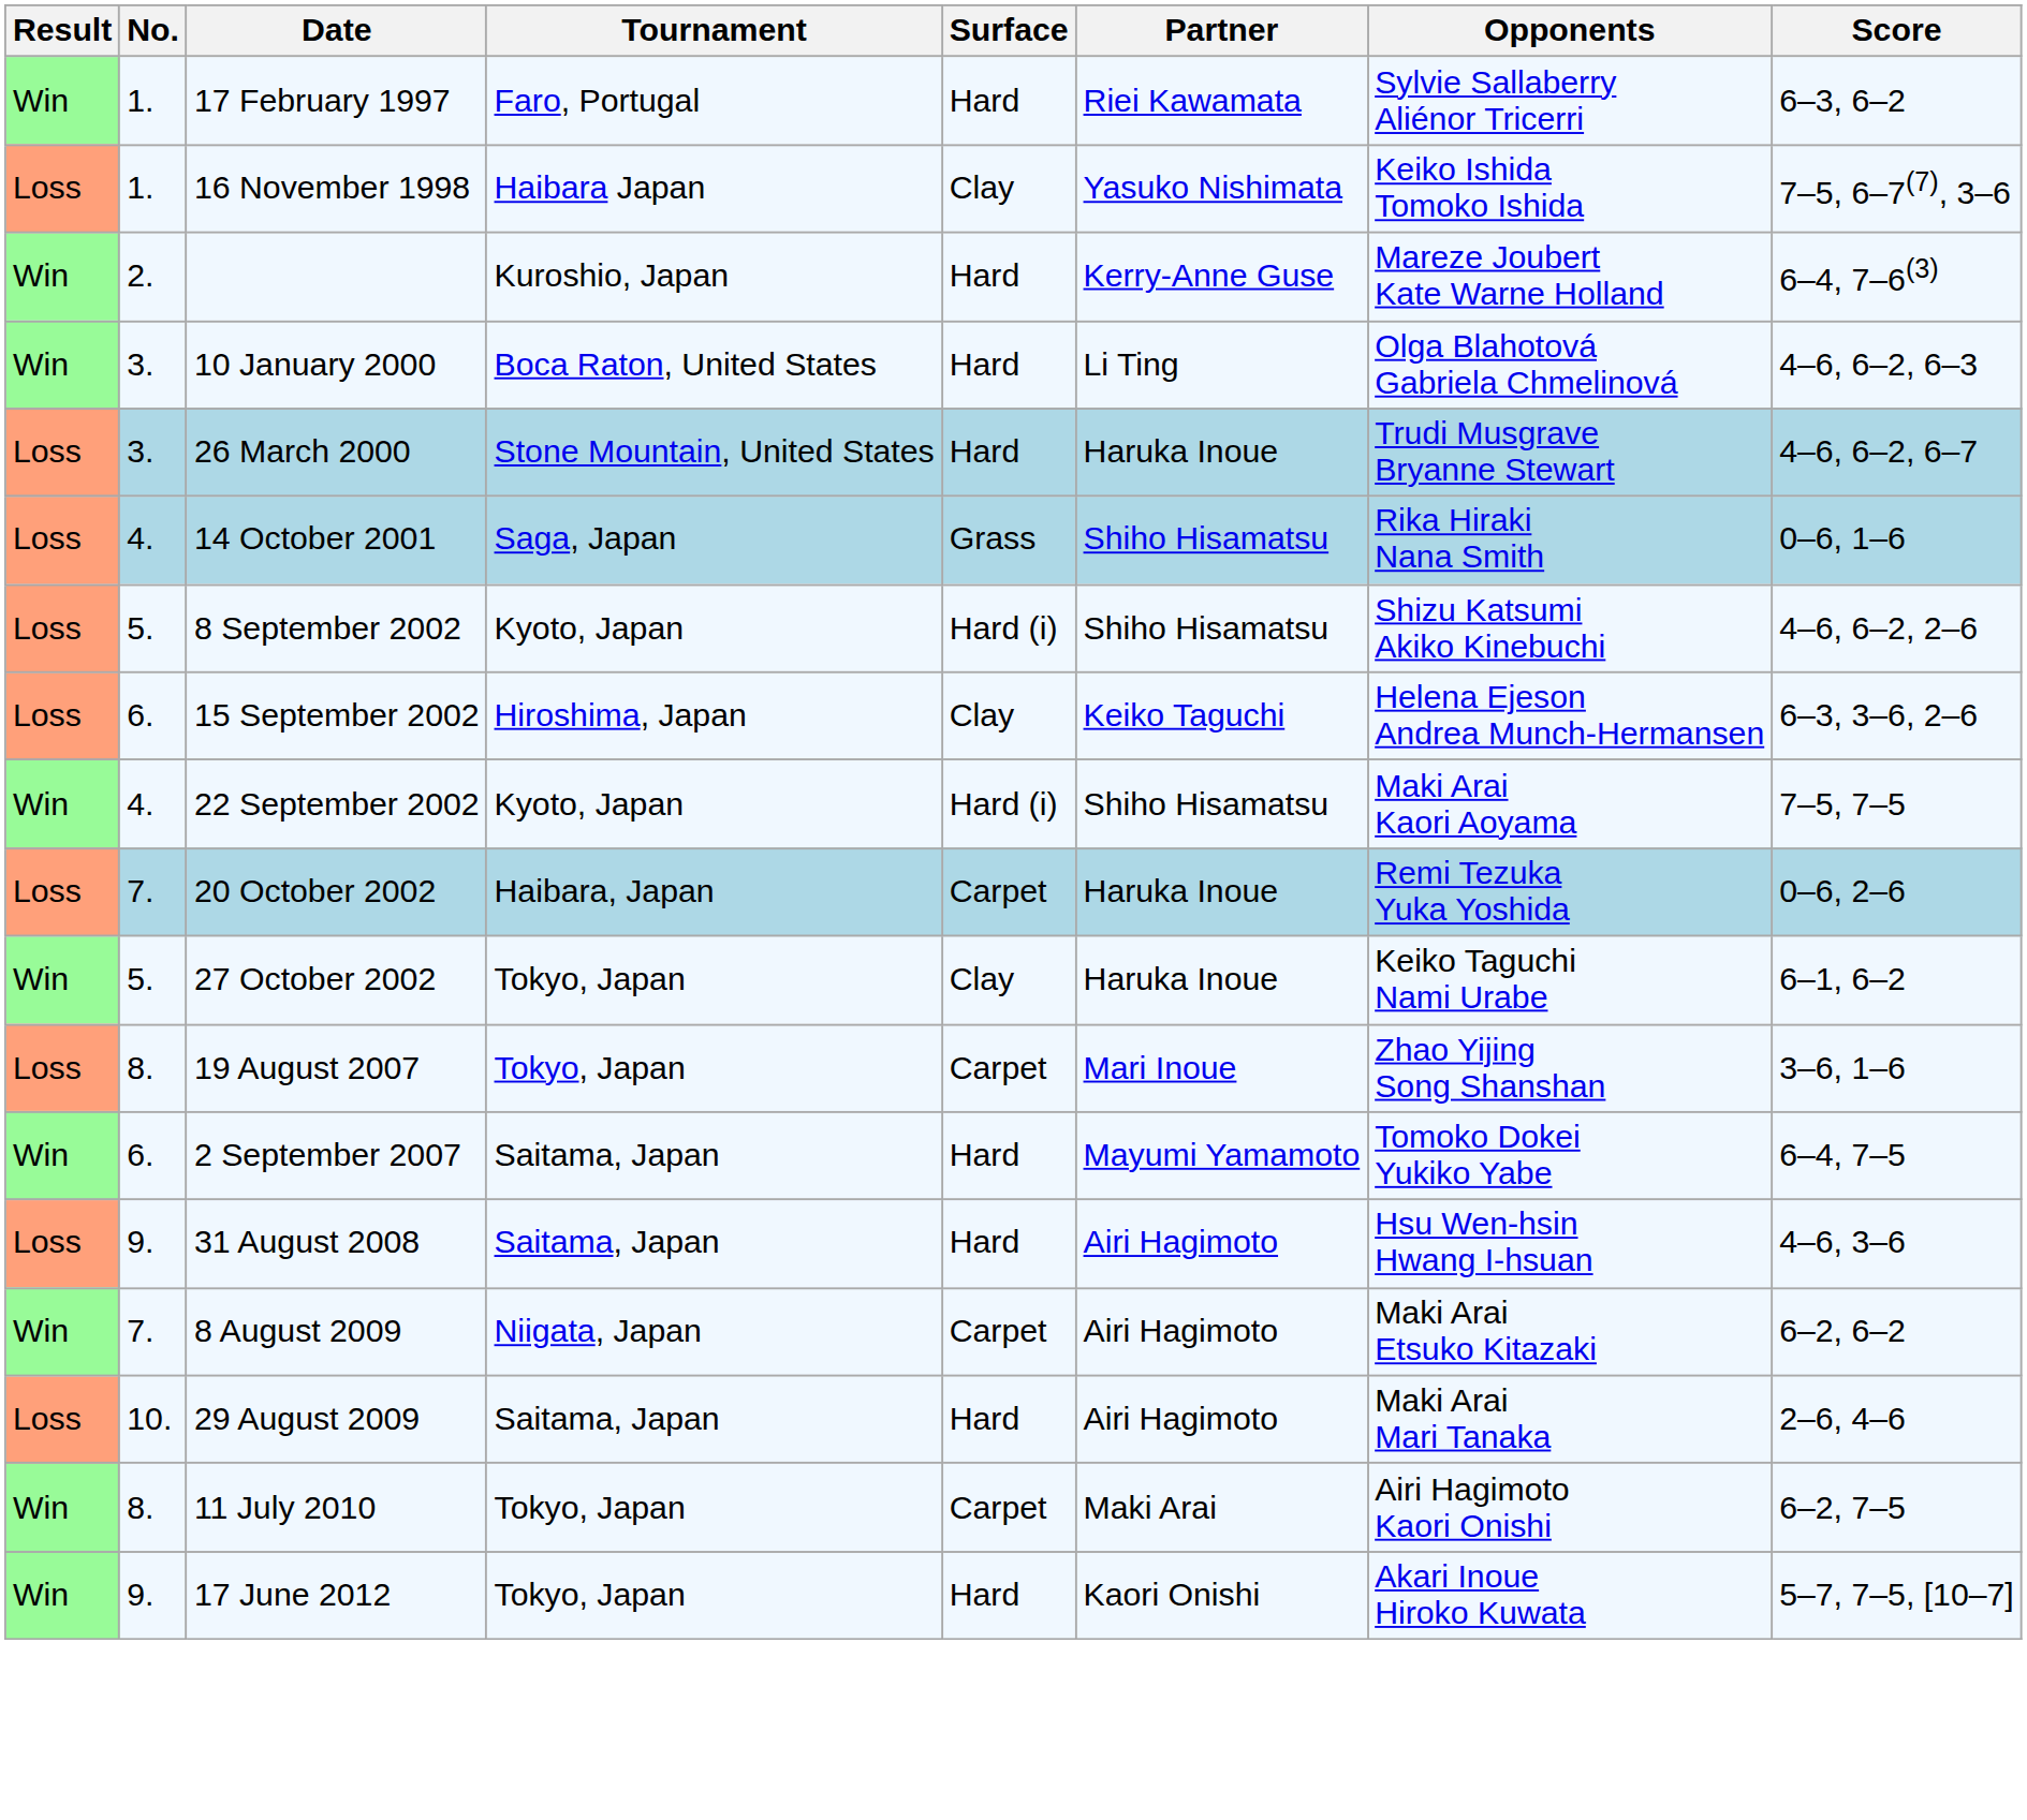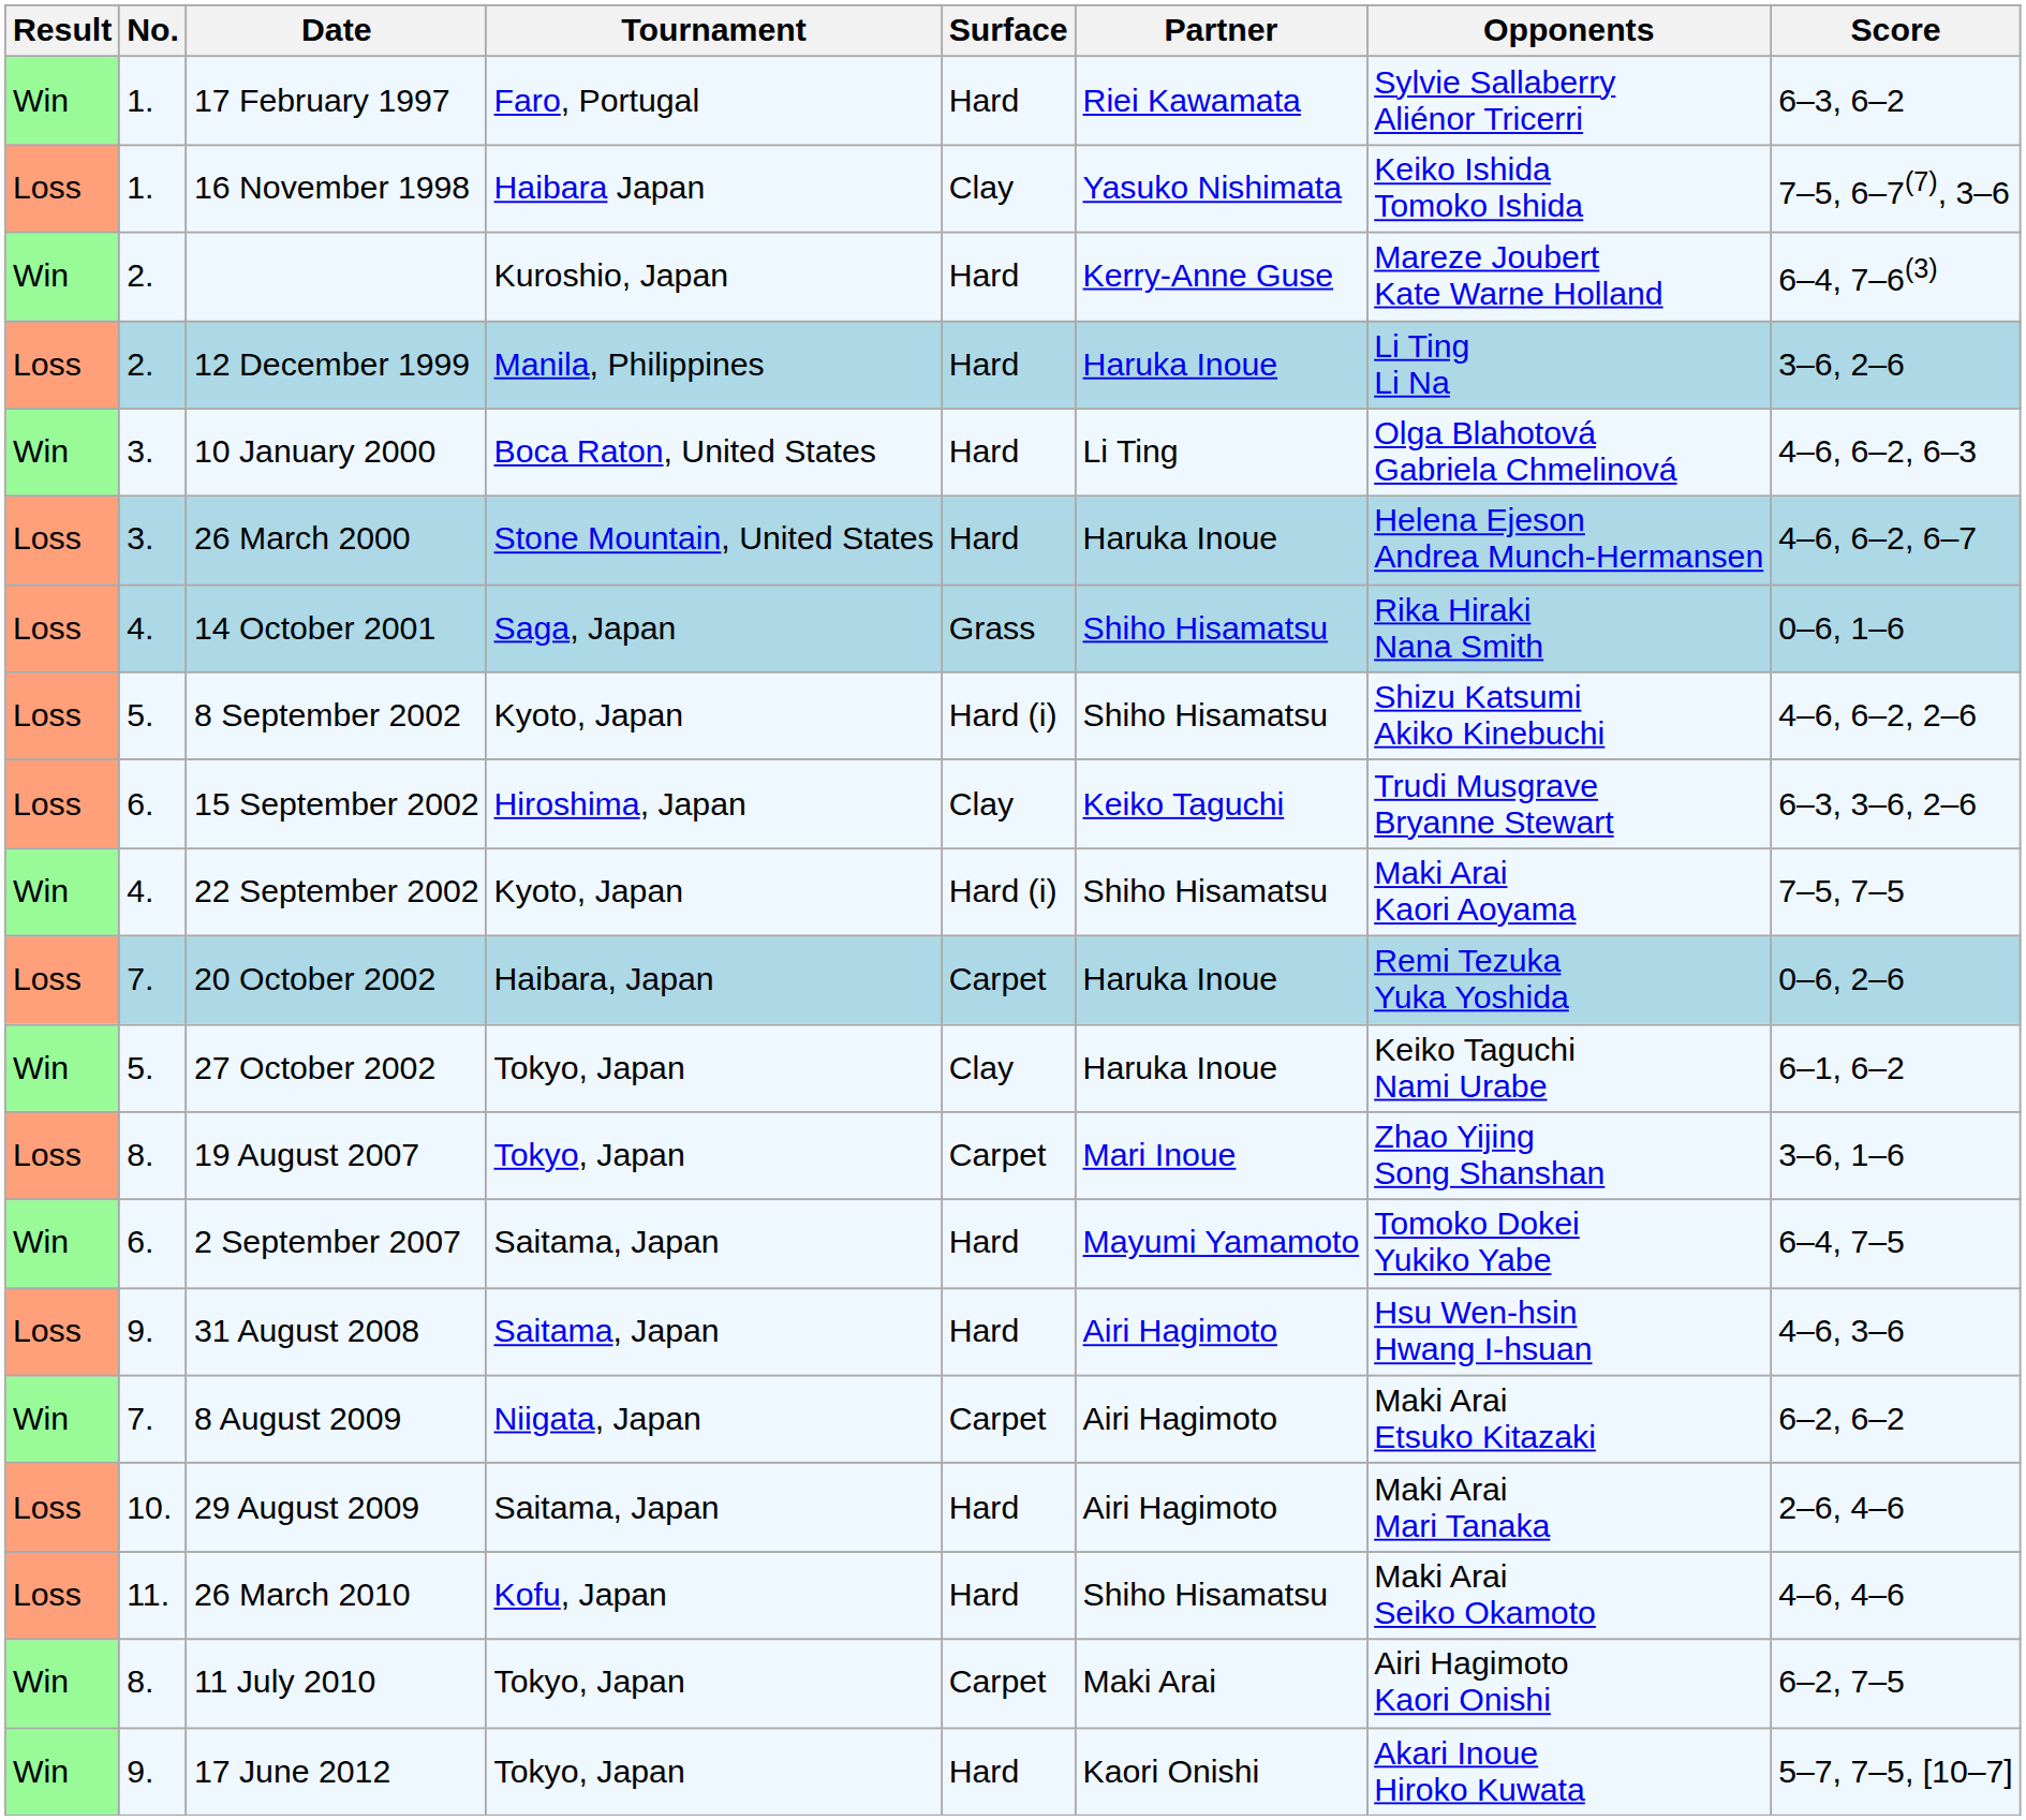 <table class="sortable wikitable">
 <tr>
 <th>Result</th>
 <th>No.</th>
 <th>Date</th>
 <th>Tournament</th>
 <th>Surface</th>
 <th>Partner</th>
 <th>Opponents</th>
 <th class="unsortable">Score</th>
 </tr>
 <tr style="background:#f0f8ff;">
 <td style="background:#98fb98;">Win</td>
 <td>1.</td>
 <td>17 February 1997</td>
 <td><a href='#'>Faro</a>, Portugal</td>
 <td>Hard</td>
 <td> <a href='#'>Riei Kawamata</a></td>
 <td> <a href='#'>Sylvie Sallaberry</a> <br>  <a href='#'>Aliénor Tricerri</a></td>
 <td>6–3, 6–2</td>
 </tr>
 <tr bgcolor="#f0f8ff">
 <td style="background:#ffa07a;">Loss</td>
 <td>1.</td>
 <td>16 November 1998</td>
 <td><a href='#'>Haibara</a> Japan</td>
 <td>Clay</td>
 <td> <a href='#'>Yasuko Nishimata</a></td>
 <td> <a href='#'>Keiko Ishida</a><br> <a href='#'>Tomoko Ishida</a></td>
 <td>7–5, 6–7<sup>(7)</sup>, 3–6</td>
 </tr>
 <tr bgcolor=#f0f8ff>
 <td style="background:#98fb98;">Win</td>
 <td>2.</td>
 <td></td>
 <td>Kuroshio, Japan</td>
 <td>Hard</td>
 <td> <a href='#'>Kerry-Anne Guse</a></td>
 <td> <a href='#'>Mareze Joubert</a> <br>  <a href='#'>Kate Warne Holland</a></td>
 <td>6–4, 7–6<sup>(3)</sup></td>
 </tr>
+<tr style="background:lightblue;">
+<td style="background:#ffa07a;">Loss</td>
+<td>2.</td>
+<td>12 December 1999</td>
+<td><a href='#'>Manila</a>, Philippines</td>
+<td>Hard</td>
+<td> <a href='#'>Haruka Inoue</a></td>
+<td> <a href='#'>Li Ting</a> <br>  <a href='#'>Li Na</a></td>
+<td>3–6, 2–6</td>
+</tr>
 <tr style="background:#f0f8ff;">
 <td style="background:#98fb98;">Win</td>
 <td>3.</td>
 <td>10 January 2000</td>
 <td><a href='#'>Boca Raton</a>, United States</td>
 <td>Hard</td>
 <td> Li Ting</td>
 <td> <a href='#'>Olga Blahotová</a> <br>  <a href='#'>Gabriela Chmelinová</a></td>
 <td>4–6, 6–2, 6–3</td>
 </tr>
 <tr style="background:lightblue;">
 <td style="background:#ffa07a;">Loss</td>
 <td>3.</td>
 <td>26 March 2000</td>
 <td><a href='#'>Stone Mountain</a>, United States</td>
 <td>Hard</td>
 <td> Haruka Inoue</td>
-<td> <a href='#'>Trudi Musgrave</a> <br>  <a href='#'>Bryanne Stewart</a></td>
+<td> <a href='#'>Helena Ejeson</a> <br>  <a href='#'>Andrea Munch-Hermansen</a></td>
 <td>4–6, 6–2, 6–7</td>
 </tr>
 <tr style="background:lightblue;">
 <td style="background:#ffa07a;">Loss</td>
 <td>4.</td>
 <td>14 October 2001</td>
 <td><a href='#'>Saga</a>, Japan</td>
 <td>Grass</td>
 <td> <a href='#'>Shiho Hisamatsu</a></td>
 <td> <a href='#'>Rika Hiraki</a> <br>  <a href='#'>Nana Smith</a></td>
 <td>0–6, 1–6</td>
 </tr>
 <tr style="background:#f0f8ff;">
 <td style="background:#ffa07a;">Loss</td>
 <td>5.</td>
 <td>8 September 2002</td>
 <td>Kyoto, Japan</td>
 <td>Hard (i)</td>
 <td> Shiho Hisamatsu</td>
 <td> <a href='#'>Shizu Katsumi</a> <br>  <a href='#'>Akiko Kinebuchi</a></td>
 <td>4–6, 6–2, 2–6</td>
 </tr>
 <tr style="background:#f0f8ff;">
 <td style="background:#ffa07a;">Loss</td>
 <td>6.</td>
 <td>15 September 2002</td>
 <td><a href='#'>Hiroshima</a>, Japan</td>
 <td>Clay</td>
 <td> <a href='#'>Keiko Taguchi</a></td>
-<td> <a href='#'>Helena Ejeson</a> <br>  <a href='#'>Andrea Munch-Hermansen</a></td>
+<td> <a href='#'>Trudi Musgrave</a> <br>  <a href='#'>Bryanne Stewart</a></td>
 <td>6–3, 3–6, 2–6</td>
 </tr>
 <tr style="background:#f0f8ff;">
 <td style="background:#98fb98;">Win</td>
 <td>4.</td>
 <td>22 September 2002</td>
 <td>Kyoto, Japan</td>
 <td>Hard (i)</td>
 <td> Shiho Hisamatsu</td>
 <td> <a href='#'>Maki Arai</a> <br>  <a href='#'>Kaori Aoyama</a></td>
 <td>7–5, 7–5</td>
 </tr>
 <tr style="background:lightblue;">
 <td style="background:#ffa07a;">Loss</td>
 <td>7.</td>
 <td>20 October 2002</td>
 <td>Haibara, Japan</td>
 <td>Carpet</td>
 <td> Haruka Inoue</td>
 <td> <a href='#'>Remi Tezuka</a> <br>  <a href='#'>Yuka Yoshida</a></td>
 <td>0–6, 2–6</td>
 </tr>
 <tr style="background:#f0f8ff;">
 <td style="background:#98fb98;">Win</td>
 <td>5.</td>
 <td>27 October 2002</td>
 <td>Tokyo, Japan</td>
 <td>Clay</td>
 <td> Haruka Inoue</td>
 <td> Keiko Taguchi <br>  <a href='#'>Nami Urabe</a></td>
 <td>6–1, 6–2</td>
 </tr>
 <tr style="background:#f0f8ff;">
 <td style="background:#ffa07a;">Loss</td>
 <td>8.</td>
 <td>19 August 2007</td>
 <td><a href='#'>Tokyo</a>, Japan</td>
 <td>Carpet</td>
 <td> <a href='#'>Mari Inoue</a></td>
 <td> <a href='#'>Zhao Yijing</a> <br>  <a href='#'>Song Shanshan</a></td>
 <td>3–6, 1–6</td>
 </tr>
 <tr style="background:#f0f8ff;">
 <td style="background:#98fb98;">Win</td>
 <td>6.</td>
 <td>2 September 2007</td>
 <td>Saitama, Japan</td>
 <td>Hard</td>
 <td> <a href='#'>Mayumi Yamamoto</a></td>
 <td> <a href='#'>Tomoko Dokei</a> <br>  <a href='#'>Yukiko Yabe</a></td>
 <td>6–4, 7–5</td>
 </tr>
 <tr style="background:#f0f8ff;">
 <td style="background:#ffa07a;">Loss</td>
 <td>9.</td>
 <td>31 August 2008</td>
 <td><a href='#'>Saitama</a>, Japan</td>
 <td>Hard</td>
 <td> <a href='#'>Airi Hagimoto</a></td>
 <td> <a href='#'>Hsu Wen-hsin</a> <br>  <a href='#'>Hwang I-hsuan</a></td>
 <td>4–6, 3–6</td>
 </tr>
 <tr bgcolor="#f0f8ff">
 <td style="background:#98fb98;">Win</td>
 <td>7.</td>
 <td>8 August 2009</td>
 <td><a href='#'>Niigata</a>, Japan</td>
 <td>Carpet</td>
 <td> Airi Hagimoto</td>
 <td> Maki Arai<br> <a href='#'>Etsuko Kitazaki</a></td>
 <td>6–2, 6–2</td>
 </tr>
 <tr bgcolor="#f0f8ff">
 <td style="background:#ffa07a;">Loss</td>
 <td>10.</td>
 <td>29 August 2009</td>
 <td>Saitama, Japan</td>
 <td>Hard</td>
 <td> Airi Hagimoto</td>
 <td> Maki Arai<br> <a href='#'>Mari Tanaka</a></td>
 <td>2–6, 4–6</td>
 </tr>
+<tr style="background:#f0f8ff;">
+<td style="background:#ffa07a;">Loss</td>
+<td>11.</td>
+<td>26 March 2010</td>
+<td><a href='#'>Kofu</a>, Japan</td>
+<td>Hard</td>
+<td> Shiho Hisamatsu</td>
+<td> Maki Arai <br>  <a href='#'>Seiko Okamoto</a></td>
+<td>4–6, 4–6</td>
+</tr>
 <tr bgcolor="#f0f8ff">
 <td style="background:#98fb98;">Win</td>
 <td>8.</td>
 <td>11 July 2010</td>
 <td>Tokyo, Japan</td>
 <td>Carpet</td>
 <td> Maki Arai</td>
 <td> Airi Hagimoto<br> <a href='#'>Kaori Onishi</a></td>
 <td>6–2, 7–5</td>
 </tr>
 <tr style="background:#f0f8ff;">
 <td style="background:#98fb98;">Win</td>
 <td>9.</td>
 <td>17 June 2012</td>
 <td>Tokyo, Japan</td>
 <td>Hard</td>
 <td> Kaori Onishi</td>
 <td> <a href='#'>Akari Inoue</a> <br>  <a href='#'>Hiroko Kuwata</a></td>
 <td>5–7, 7–5, [10–7]</td>
 </tr>
 </table>
